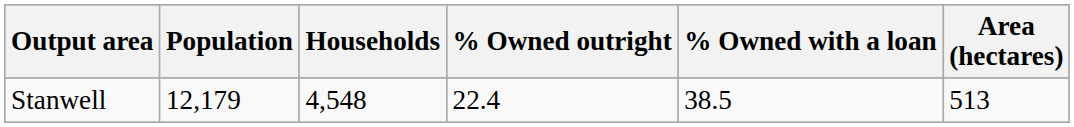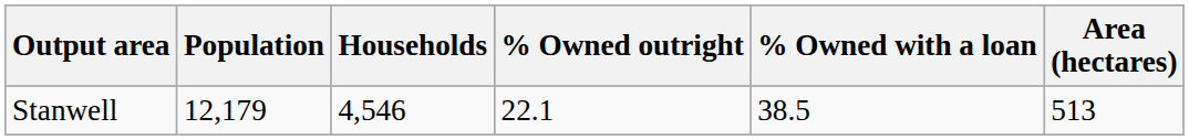 <table class="wikitable">
 <tr>
 <th>Output area</th>
 <th>Population</th>
 <th>Households</th>
 <th>% Owned outright</th>
 <th>% Owned with a loan</th>
 <th>Area<br>(hectares)</th>
 </tr>
 <tr>
 <td>Stanwell</td>
 <td>12,179</td>
-<td>4,548</td>
-<td>22.4</td>
+<td>4,546</td>
+<td>22.1</td>
 <td>38.5</td>
 <td>513</td>
 </tr>
 </table>
